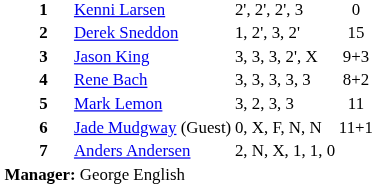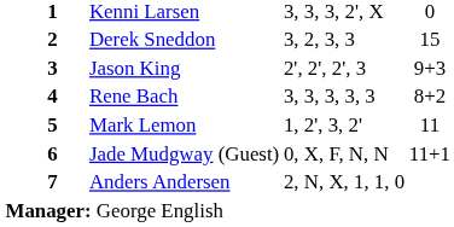 <table style="font-size: 85%" cellspacing="1" cellpadding="1" align=LEFT>
 <tr>
 <td colspan="4"></td>
 </tr>
 <tr>
 <th width="25"></th>
 <th width="25"></th>
 </tr>
 <tr>
 <td></td>
 <td><strong>1</strong></td>
 <td> <a href='#'>Kenni Larsen</a></td>
-<td>2', 2', 2', 3</td>
+<td>3, 3, 3, 2', X</td>
 <td align=center>0</td>
 </tr>
 <tr>
 <td></td>
 <td><strong>2</strong></td>
 <td> <a href='#'>Derek Sneddon</a></td>
-<td>1, 2', 3, 2'</td>
+<td>3, 2, 3, 3</td>
 <td align=center>15</td>
 </tr>
 <tr>
 <td></td>
 <td><strong>3</strong></td>
 <td> <a href='#'>Jason King</a></td>
-<td>3, 3, 3, 2', X</td>
+<td>2', 2', 2', 3</td>
 <td align=center>9+3</td>
 </tr>
 <tr>
 <td></td>
 <td><strong>4</strong></td>
 <td> <a href='#'>Rene Bach</a></td>
 <td>3, 3, 3, 3, 3</td>
 <td align=center>8+2</td>
 </tr>
 <tr>
 <td></td>
 <td><strong>5</strong></td>
 <td> <a href='#'>Mark Lemon</a></td>
-<td>3, 2, 3, 3</td>
+<td>1, 2', 3, 2'</td>
 <td align=center>11</td>
 </tr>
 <tr>
 <td></td>
 <td><strong>6</strong></td>
 <td> <a href='#'>Jade Mudgway</a> (Guest)</td>
 <td>0, X, F, N, N</td>
 <td align=center>11+1</td>
 </tr>
 <tr>
 <td></td>
 <td><strong>7</strong></td>
 <td> <a href='#'>Anders Andersen</a></td>
 <td>2, N, X, 1, 1, 0</td>
 <td align=center></td>
 </tr>
 <tr>
 <td colspan=3><strong>Manager:</strong> George English</td>
 </tr>
 <tr>
 <td colspan=4></td>
 </tr>
 </table>
